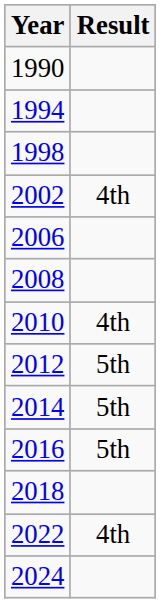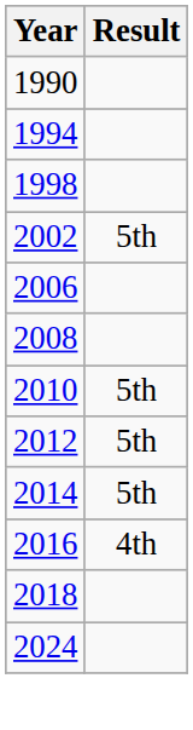 <table class="wikitable" style="text-align:center">
 <tr>
 <th>Year</th>
 <th>Result</th>
 </tr>
 <tr>
 <td>1990</td>
 <td></td>
 </tr>
 <tr>
 <td><a href='#'>1994</a></td>
 <td></td>
 </tr>
 <tr>
 <td><a href='#'>1998</a></td>
 <td></td>
 </tr>
 <tr>
 <td><a href='#'>2002</a></td>
-<td>4th</td>
+<td>5th</td>
 </tr>
 <tr>
 <td><a href='#'>2006</a></td>
 <td></td>
 </tr>
 <tr>
 <td><a href='#'>2008</a></td>
 <td></td>
 </tr>
 <tr>
 <td><a href='#'>2010</a></td>
-<td>4th</td>
+<td>5th</td>
 </tr>
 <tr>
 <td><a href='#'>2012</a></td>
 <td>5th</td>
 </tr>
 <tr>
 <td><a href='#'>2014</a></td>
 <td>5th</td>
 </tr>
 <tr>
 <td><a href='#'>2016</a></td>
-<td>5th</td>
+<td>4th</td>
 </tr>
 <tr>
 <td><a href='#'>2018</a></td>
 <td></td>
 </tr>
 <tr>
-<td><a href='#'>2022</a></td>
-<td>4th</td>
-</tr>
-<tr>
 <td><a href='#'>2024</a></td>
 <td></td>
 </tr>
 </table>
